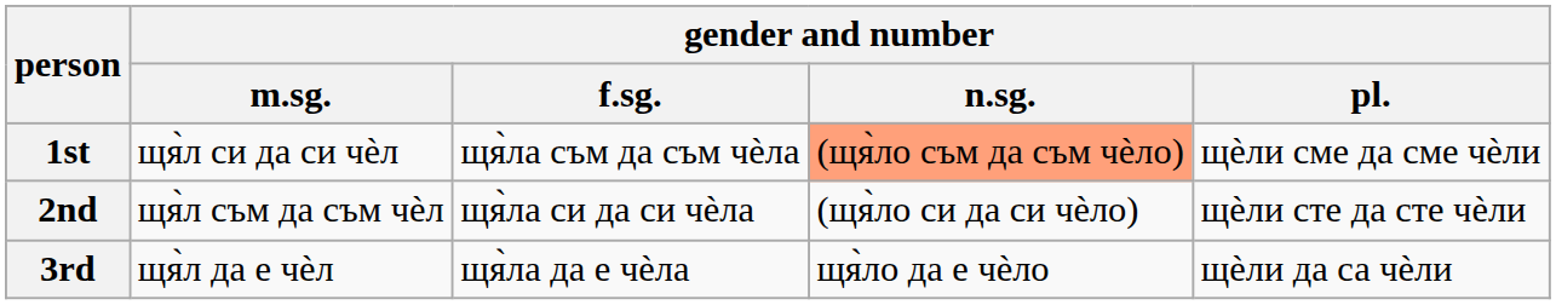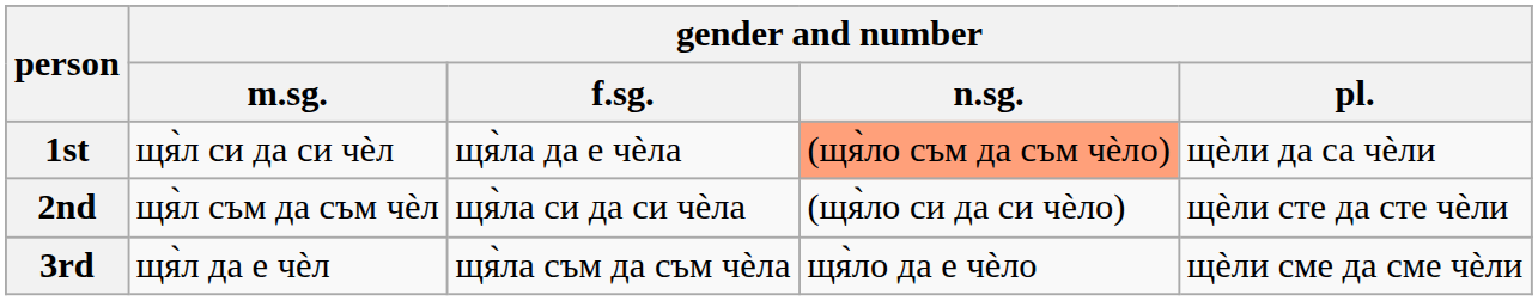 <table class="wikitable">
 <tr>
 <th rowspan="2">person</th>
 <th colspan="4">gender and number</th>
 </tr>
 <tr>
 <th>m.sg.</th>
 <th>f.sg.</th>
 <th>n.sg.</th>
 <th>pl.</th>
 </tr>
 <tr>
 <th>1st</th>
 <td>щя̀л си да си чѐл</td>
-<td>щя̀лa съм да съм чѐлa</td>
+<td>щя̀лa да е чѐлa</td>
 <td style="background: lightsalmon;">(щя̀лo съм да съм чѐлo)</td>
-<td>щѐли сме да сме чѐли</td>
+<td>щѐли да са чѐли</td>
 </tr>
 <tr>
 <th>2nd</th>
 <td>щя̀л съм да съм чѐл</td>
 <td>щя̀лa си да си чѐлa</td>
 <td>(щя̀лo си да си чѐлo)</td>
 <td>щѐли сте да сте чѐли</td>
 </tr>
 <tr>
 <th>3rd</th>
 <td>щя̀л да е чѐл</td>
-<td>щя̀лa да е чѐлa</td>
+<td>щя̀лa съм да съм чѐлa</td>
 <td>щя̀лo да е чѐлo</td>
-<td>щѐли да са чѐли</td>
+<td>щѐли сме да сме чѐли</td>
 </tr>
 </table>
